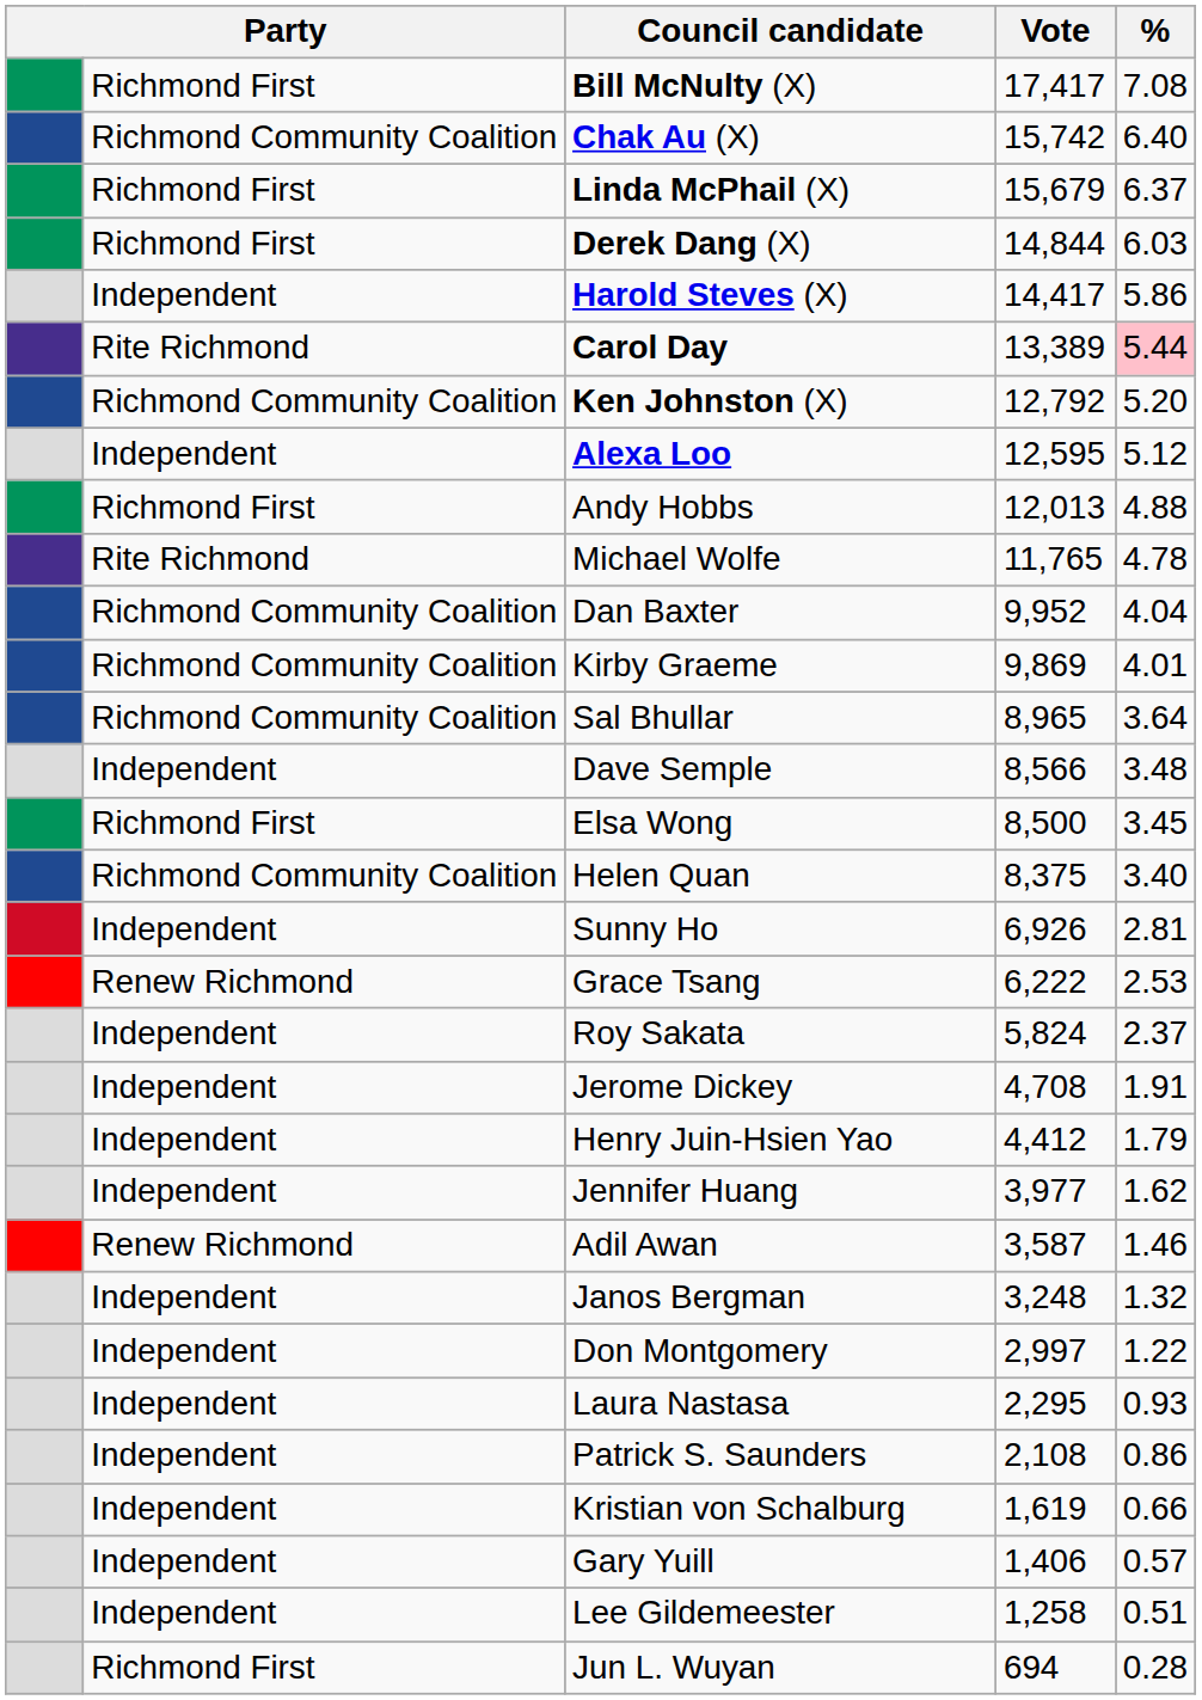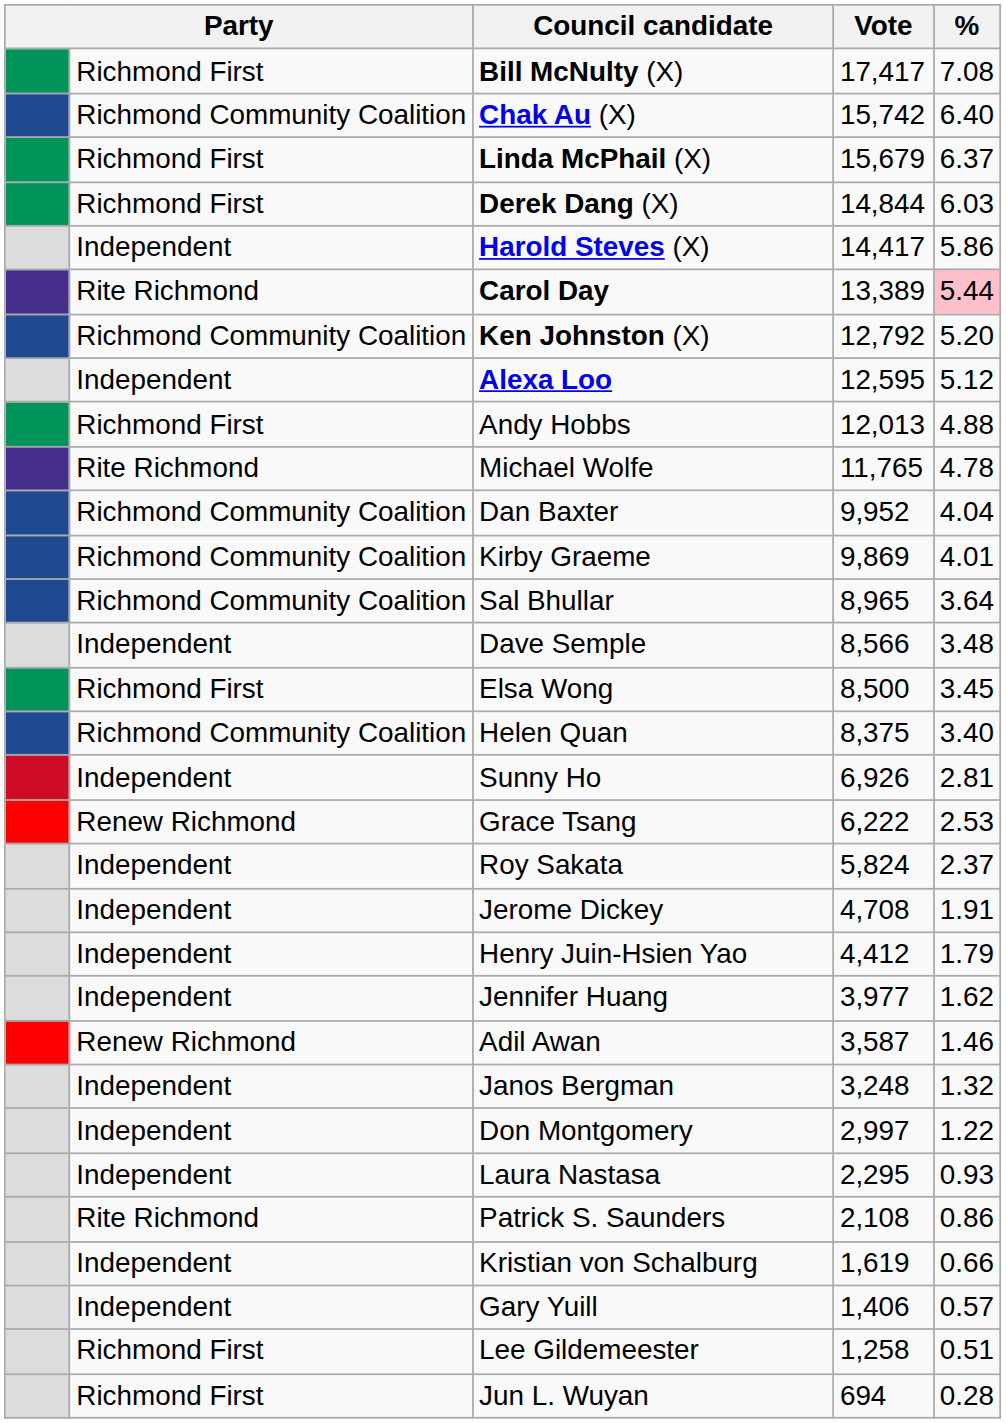 <table class="wikitable">
 <tr>
 <th bgcolor="#DDDDFF" width="250px" colspan="2">Party</th>
 <th bgcolor="#DDDDFF" width="200px">Council candidate</th>
 <th bgcolor="#DDDDFF" width="50px">Vote</th>
 <th bgcolor="#DDDDFF" width="30px">%</th>
 </tr>
 <tr>
 <td style="background:#00945B;" width="30px"> </td>
 <td>Richmond First</td>
 <td><strong>Bill McNulty</strong> (X)</td>
 <td>17,417</td>
 <td>7.08</td>
 </tr>
 <tr>
 <td style="background:#1F4991;" width="30px"> </td>
 <td>Richmond Community Coalition</td>
 <td><strong><a href='#'>Chak Au</a></strong> (X)</td>
 <td>15,742</td>
 <td>6.40</td>
 </tr>
 <tr>
 <td style="background:#00945B;" width="30px"> </td>
 <td>Richmond First</td>
 <td><strong>Linda McPhail</strong> (X)</td>
 <td>15,679</td>
 <td>6.37</td>
 </tr>
 <tr>
 <td style="background:#00945B;" width="30px"> </td>
 <td>Richmond First</td>
 <td><strong>Derek Dang</strong> (X)</td>
 <td>14,844</td>
 <td>6.03</td>
 </tr>
 <tr>
 <td style="background:gainsboro" width="30px"> </td>
 <td>Independent</td>
 <td><strong><a href='#'>Harold Steves</a></strong> (X)</td>
 <td>14,417</td>
 <td>5.86</td>
 </tr>
 <tr>
 <td style="background:#472D8C;" width="30px"> </td>
 <td>Rite Richmond</td>
 <td><strong>Carol Day</strong></td>
 <td>13,389</td>
 <td style="background: pink;">5.44</td>
 </tr>
 <tr>
 <td style="background:#1F4991;" width="30px"> </td>
 <td>Richmond Community Coalition</td>
 <td><strong>Ken Johnston</strong> (X)</td>
 <td>12,792</td>
 <td>5.20</td>
 </tr>
 <tr>
 <td style="background:gainsboro" width="30px"> </td>
 <td>Independent</td>
 <td><strong><a href='#'>Alexa Loo</a></strong></td>
 <td>12,595</td>
 <td>5.12</td>
 </tr>
 <tr>
 <td style="background:#00945B;" width="30px"> </td>
 <td>Richmond First</td>
 <td>Andy Hobbs</td>
 <td>12,013</td>
 <td>4.88</td>
 </tr>
 <tr>
 <td style="background:#472D8C;" width="30px"> </td>
 <td>Rite Richmond</td>
 <td>Michael Wolfe</td>
 <td>11,765</td>
 <td>4.78</td>
 </tr>
 <tr>
 <td style="background:#1F4991;" width="30px"> </td>
 <td>Richmond Community Coalition</td>
 <td>Dan Baxter</td>
 <td>9,952</td>
 <td>4.04</td>
 </tr>
 <tr>
 <td style="background:#1F4991;" width="30px"> </td>
 <td>Richmond Community Coalition</td>
 <td>Kirby Graeme</td>
 <td>9,869</td>
 <td>4.01</td>
 </tr>
 <tr>
 <td style="background:#1F4991;" width="30px"> </td>
 <td>Richmond Community Coalition</td>
 <td>Sal Bhullar</td>
 <td>8,965</td>
 <td>3.64</td>
 </tr>
 <tr>
 <td style="background:gainsboro" width="30px"> </td>
 <td>Independent</td>
 <td>Dave Semple</td>
 <td>8,566</td>
 <td>3.48</td>
 </tr>
 <tr>
 <td style="background:#00945B;" width="30px"> </td>
 <td>Richmond First</td>
 <td>Elsa Wong</td>
 <td>8,500</td>
 <td>3.45</td>
 </tr>
 <tr>
 <td style="background:#1F4991;" width="30px"> </td>
 <td>Richmond Community Coalition</td>
 <td>Helen Quan</td>
 <td>8,375</td>
 <td>3.40</td>
 </tr>
 <tr>
 <td style="background:#D00B26;" width="30px"> </td>
 <td>Independent</td>
 <td>Sunny Ho</td>
 <td>6,926</td>
 <td>2.81</td>
 </tr>
 <tr>
 <td style="background:#FF0000;" width="30px"> </td>
 <td>Renew Richmond</td>
 <td>Grace Tsang</td>
 <td>6,222</td>
 <td>2.53</td>
 </tr>
 <tr>
 <td style="background:gainsboro" width="30px"> </td>
 <td>Independent</td>
 <td>Roy Sakata</td>
 <td>5,824</td>
 <td>2.37</td>
 </tr>
 <tr>
 <td style="background:gainsboro" width="30px"> </td>
 <td>Independent</td>
 <td>Jerome Dickey</td>
 <td>4,708</td>
 <td>1.91</td>
 </tr>
 <tr>
 <td style="background:gainsboro" width="30px"> </td>
 <td>Independent</td>
 <td>Henry Juin-Hsien Yao</td>
 <td>4,412</td>
 <td>1.79</td>
 </tr>
 <tr>
 <td style="background:gainsboro" width="30px"> </td>
 <td>Independent</td>
 <td>Jennifer Huang</td>
 <td>3,977</td>
 <td>1.62</td>
 </tr>
 <tr>
 <td style="background:#FF0000;" width="30px"> </td>
 <td>Renew Richmond</td>
 <td>Adil Awan</td>
 <td>3,587</td>
 <td>1.46</td>
 </tr>
 <tr>
 <td style="background:gainsboro" width="30px"> </td>
 <td>Independent</td>
 <td>Janos Bergman</td>
 <td>3,248</td>
 <td>1.32</td>
 </tr>
 <tr>
 <td style="background:gainsboro" width="30px"> </td>
 <td>Independent</td>
 <td>Don Montgomery</td>
 <td>2,997</td>
 <td>1.22</td>
 </tr>
 <tr>
 <td style="background:gainsboro" width="30px"> </td>
 <td>Independent</td>
 <td>Laura Nastasa</td>
 <td>2,295</td>
 <td>0.93</td>
 </tr>
 <tr>
 <td style="background:gainsboro" width="30px"> </td>
-<td>Independent</td>
+<td>Rite Richmond</td>
 <td>Patrick S. Saunders</td>
 <td>2,108</td>
 <td>0.86</td>
 </tr>
 <tr>
 <td style="background:gainsboro" width="30px"> </td>
 <td>Independent</td>
 <td>Kristian von Schalburg</td>
 <td>1,619</td>
 <td>0.66</td>
 </tr>
 <tr>
 <td style="background:gainsboro" width="30px"> </td>
 <td>Independent</td>
 <td>Gary Yuill</td>
 <td>1,406</td>
 <td>0.57</td>
 </tr>
 <tr>
 <td style="background:gainsboro" width="30px"> </td>
-<td>Independent</td>
+<td>Richmond First</td>
 <td>Lee Gildemeester</td>
 <td>1,258</td>
 <td>0.51</td>
 </tr>
 <tr>
 <td style="background:gainsboro" width="30px"> </td>
 <td>Richmond First</td>
 <td>Jun L. Wuyan</td>
 <td>694</td>
 <td>0.28</td>
 </tr>
 </table>
